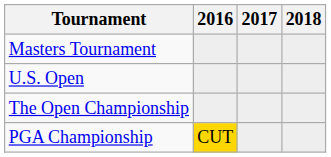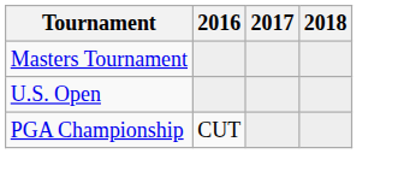 <table class="wikitable" style="font-size:95%;text-align:center;">
 <tr>
 <th>Tournament</th>
 <th>2016</th>
 <th>2017</th>
 <th>2018</th>
 </tr>
 <tr>
 <td align=left><a href='#'>Masters Tournament</a></td>
 <td style="background:#eeeeee;"></td>
 <td style="background:#eeeeee;"></td>
 <td style="background:#eeeeee;"></td>
 </tr>
 <tr>
 <td align=left><a href='#'>U.S. Open</a></td>
 <td style="background:#eeeeee;"></td>
 <td style="background:#eeeeee;"></td>
 <td style="background:#eeeeee;"></td>
 </tr>
 <tr>
-<td align=left><a href='#'>The Open Championship</a></td>
-<td style="background:#eeeeee;"></td>
-<td style="background:#eeeeee;"></td>
-<td style="background:#eeeeee;"></td>
-</tr>
-<tr>
 <td align=left><a href='#'>PGA Championship</a></td>
-<td style="background: gold;">CUT</td>
+<td>CUT</td>
 <td style="background:#eeeeee;"></td>
 <td style="background:#eeeeee;"></td>
 </tr>
 </table>
